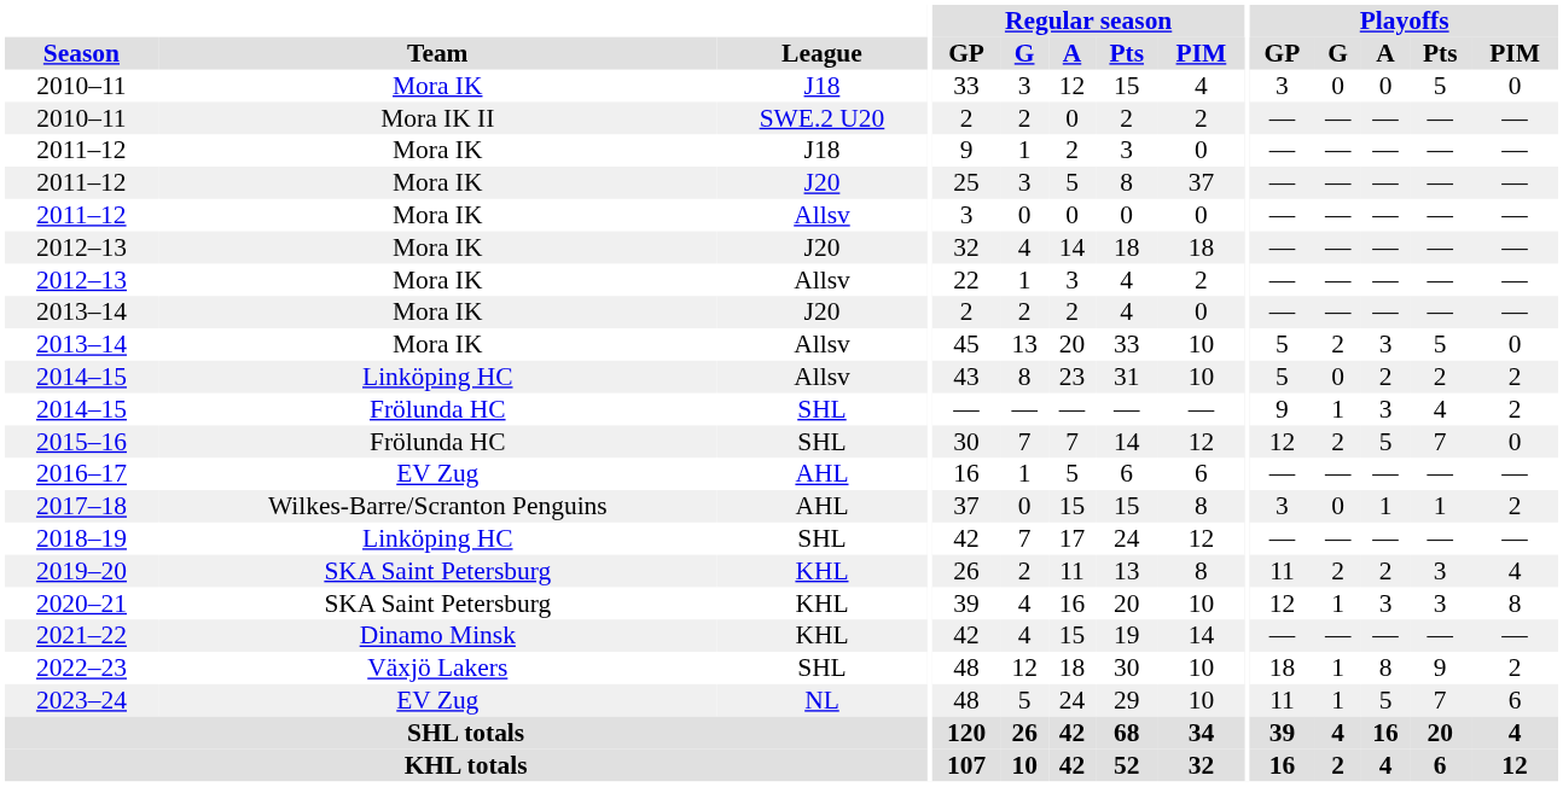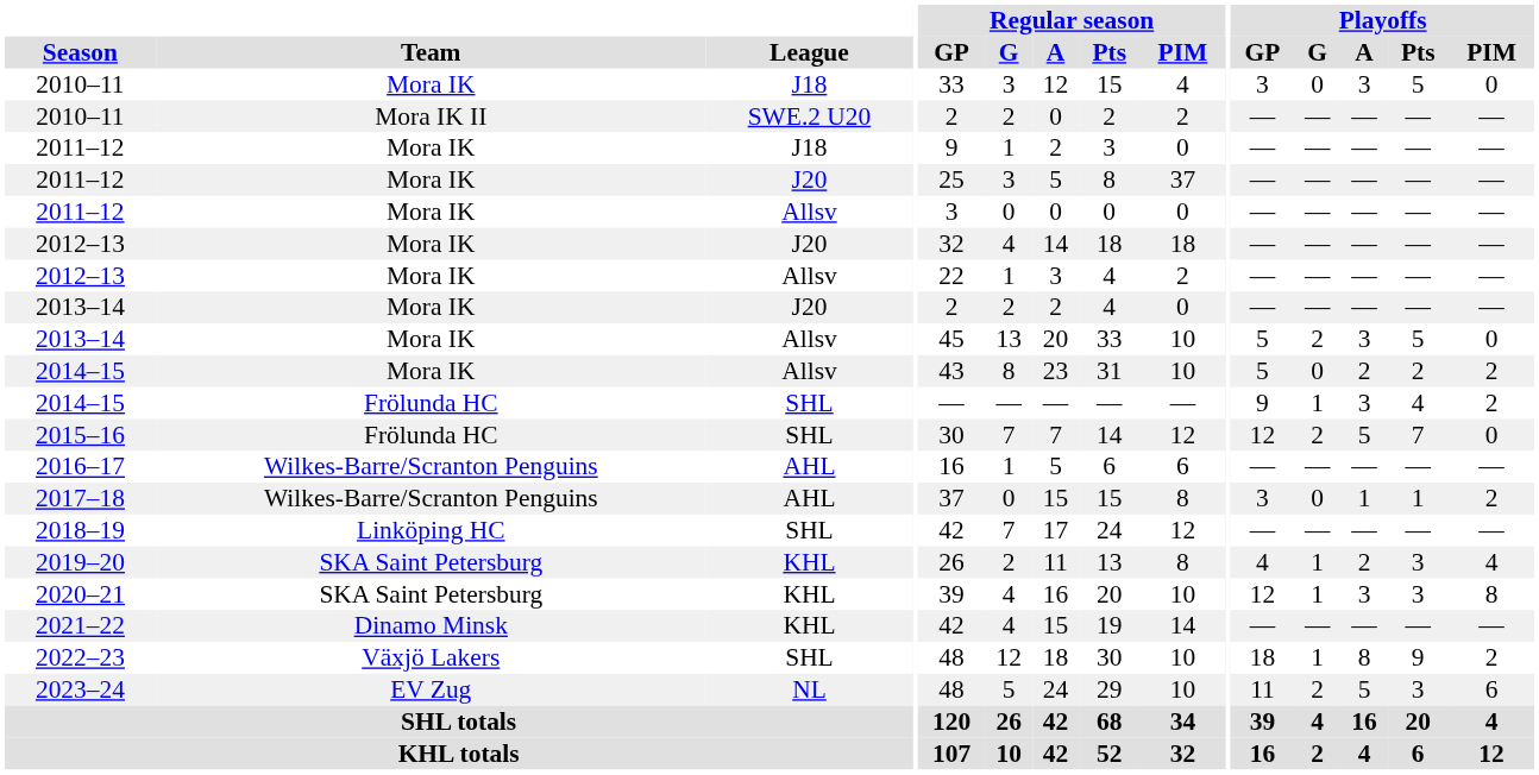 <table border="0" cellpadding="1" cellspacing="0" style="text-align:center; width:60em">
 <tr bgcolor="#e0e0e0">
 <th colspan="3" bgcolor="#ffffff"></th>
 <th rowspan="99" bgcolor="#ffffff"></th>
 <th colspan="5"><a href='#'>Regular season</a></th>
 <th rowspan="99" bgcolor="#ffffff"></th>
 <th colspan="5"><a href='#'>Playoffs</a></th>
 </tr>
 <tr bgcolor="#e0e0e0">
 <th><a href='#'>Season</a></th>
 <th>Team</th>
 <th>League</th>
 <th>GP</th>
 <th><a href='#'>G</a></th>
 <th><a href='#'>A</a></th>
 <th><a href='#'>Pts</a></th>
 <th><a href='#'>PIM</a></th>
 <th>GP</th>
 <th>G</th>
 <th>A</th>
 <th>Pts</th>
 <th>PIM</th>
 </tr>
 <tr>
 <td>2010–11</td>
 <td><a href='#'>Mora IK</a></td>
 <td><a href='#'>J18</a></td>
 <td>33</td>
 <td>3</td>
 <td>12</td>
 <td>15</td>
 <td>4</td>
 <td>3</td>
 <td>0</td>
-<td>0</td>
+<td>3</td>
 <td>5</td>
 <td>0</td>
 </tr>
 <tr bgcolor="#f0f0f0">
 <td>2010–11</td>
 <td>Mora IK II</td>
 <td><a href='#'>SWE.2 U20</a></td>
 <td>2</td>
 <td>2</td>
 <td>0</td>
 <td>2</td>
 <td>2</td>
 <td>—</td>
 <td>—</td>
 <td>—</td>
 <td>—</td>
 <td>—</td>
 </tr>
 <tr>
 <td>2011–12</td>
 <td>Mora IK</td>
 <td>J18</td>
 <td>9</td>
 <td>1</td>
 <td>2</td>
 <td>3</td>
 <td>0</td>
 <td>—</td>
 <td>—</td>
 <td>—</td>
 <td>—</td>
 <td>—</td>
 </tr>
 <tr bgcolor="#f0f0f0">
 <td>2011–12</td>
 <td>Mora IK</td>
 <td><a href='#'>J20</a></td>
 <td>25</td>
 <td>3</td>
 <td>5</td>
 <td>8</td>
 <td>37</td>
 <td>—</td>
 <td>—</td>
 <td>—</td>
 <td>—</td>
 <td>—</td>
 </tr>
 <tr>
 <td><a href='#'>2011–12</a></td>
 <td>Mora IK</td>
 <td><a href='#'>Allsv</a></td>
 <td>3</td>
 <td>0</td>
 <td>0</td>
 <td>0</td>
 <td>0</td>
 <td>—</td>
 <td>—</td>
 <td>—</td>
 <td>—</td>
 <td>—</td>
 </tr>
 <tr bgcolor="#f0f0f0">
 <td>2012–13</td>
 <td>Mora IK</td>
 <td>J20</td>
 <td>32</td>
 <td>4</td>
 <td>14</td>
 <td>18</td>
 <td>18</td>
 <td>—</td>
 <td>—</td>
 <td>—</td>
 <td>—</td>
 <td>—</td>
 </tr>
 <tr>
 <td><a href='#'>2012–13</a></td>
 <td>Mora IK</td>
 <td>Allsv</td>
 <td>22</td>
 <td>1</td>
 <td>3</td>
 <td>4</td>
 <td>2</td>
 <td>—</td>
 <td>—</td>
 <td>—</td>
 <td>—</td>
 <td>—</td>
 </tr>
 <tr bgcolor="#f0f0f0">
 <td>2013–14</td>
 <td>Mora IK</td>
 <td>J20</td>
 <td>2</td>
 <td>2</td>
 <td>2</td>
 <td>4</td>
 <td>0</td>
 <td>—</td>
 <td>—</td>
 <td>—</td>
 <td>—</td>
 <td>—</td>
 </tr>
 <tr>
 <td><a href='#'>2013–14</a></td>
 <td>Mora IK</td>
 <td>Allsv</td>
 <td>45</td>
 <td>13</td>
 <td>20</td>
 <td>33</td>
 <td>10</td>
 <td>5</td>
 <td>2</td>
 <td>3</td>
 <td>5</td>
 <td>0</td>
 </tr>
 <tr bgcolor="#f0f0f0">
 <td><a href='#'>2014–15</a></td>
-<td><a href='#'>Linköping HC</a></td>
+<td>Mora IK</td>
 <td>Allsv</td>
 <td>43</td>
 <td>8</td>
 <td>23</td>
 <td>31</td>
 <td>10</td>
 <td>5</td>
 <td>0</td>
 <td>2</td>
 <td>2</td>
 <td>2</td>
 </tr>
 <tr>
 <td><a href='#'>2014–15</a></td>
 <td><a href='#'>Frölunda HC</a></td>
 <td><a href='#'>SHL</a></td>
 <td>—</td>
 <td>—</td>
 <td>—</td>
 <td>—</td>
 <td>—</td>
 <td>9</td>
 <td>1</td>
 <td>3</td>
 <td>4</td>
 <td>2</td>
 </tr>
 <tr bgcolor="#f0f0f0">
 <td><a href='#'>2015–16</a></td>
 <td>Frölunda HC</td>
 <td>SHL</td>
 <td>30</td>
 <td>7</td>
 <td>7</td>
 <td>14</td>
 <td>12</td>
 <td>12</td>
 <td>2</td>
 <td>5</td>
 <td>7</td>
 <td>0</td>
 </tr>
 <tr>
 <td><a href='#'>2016–17</a></td>
-<td><a href='#'>EV Zug</a></td>
+<td><a href='#'>Wilkes-Barre/Scranton Penguins</a></td>
 <td><a href='#'>AHL</a></td>
 <td>16</td>
 <td>1</td>
 <td>5</td>
 <td>6</td>
 <td>6</td>
 <td>—</td>
 <td>—</td>
 <td>—</td>
 <td>—</td>
 <td>—</td>
 </tr>
 <tr bgcolor="#f0f0f0">
 <td><a href='#'>2017–18</a></td>
 <td>Wilkes-Barre/Scranton Penguins</td>
 <td>AHL</td>
 <td>37</td>
 <td>0</td>
 <td>15</td>
 <td>15</td>
 <td>8</td>
 <td>3</td>
 <td>0</td>
 <td>1</td>
 <td>1</td>
 <td>2</td>
 </tr>
 <tr>
 <td><a href='#'>2018–19</a></td>
 <td><a href='#'>Linköping HC</a></td>
 <td>SHL</td>
 <td>42</td>
 <td>7</td>
 <td>17</td>
 <td>24</td>
 <td>12</td>
 <td>—</td>
 <td>—</td>
 <td>—</td>
 <td>—</td>
 <td>—</td>
 </tr>
 <tr bgcolor="#f0f0f0">
 <td><a href='#'>2019–20</a></td>
 <td><a href='#'>SKA Saint Petersburg</a></td>
 <td><a href='#'>KHL</a></td>
 <td>26</td>
 <td>2</td>
 <td>11</td>
 <td>13</td>
 <td>8</td>
-<td>11</td>
-<td>2</td>
+<td>4</td>
+<td>1</td>
 <td>2</td>
 <td>3</td>
 <td>4</td>
 </tr>
 <tr>
 <td><a href='#'>2020–21</a></td>
 <td>SKA Saint Petersburg</td>
 <td>KHL</td>
 <td>39</td>
 <td>4</td>
 <td>16</td>
 <td>20</td>
 <td>10</td>
 <td>12</td>
 <td>1</td>
 <td>3</td>
 <td>3</td>
 <td>8</td>
 </tr>
 <tr bgcolor="#f0f0f0">
 <td><a href='#'>2021–22</a></td>
 <td><a href='#'>Dinamo Minsk</a></td>
 <td>KHL</td>
 <td>42</td>
 <td>4</td>
 <td>15</td>
 <td>19</td>
 <td>14</td>
 <td>—</td>
 <td>—</td>
 <td>—</td>
 <td>—</td>
 <td>—</td>
 </tr>
 <tr>
 <td><a href='#'>2022–23</a></td>
 <td><a href='#'>Växjö Lakers</a></td>
 <td>SHL</td>
 <td>48</td>
 <td>12</td>
 <td>18</td>
 <td>30</td>
 <td>10</td>
 <td>18</td>
 <td>1</td>
 <td>8</td>
 <td>9</td>
 <td>2</td>
 </tr>
 <tr bgcolor="#f0f0f0">
 <td><a href='#'>2023–24</a></td>
 <td><a href='#'>EV Zug</a></td>
 <td><a href='#'>NL</a></td>
 <td>48</td>
 <td>5</td>
 <td>24</td>
 <td>29</td>
 <td>10</td>
 <td>11</td>
-<td>1</td>
+<td>2</td>
 <td>5</td>
-<td>7</td>
+<td>3</td>
 <td>6</td>
 </tr>
 <tr bgcolor="#e0e0e0">
 <th colspan="3">SHL totals</th>
 <th>120</th>
 <th>26</th>
 <th>42</th>
 <th>68</th>
 <th>34</th>
 <th>39</th>
 <th>4</th>
 <th>16</th>
 <th>20</th>
 <th>4</th>
 </tr>
 <tr bgcolor="#e0e0e0">
 <th colspan="3">KHL totals</th>
 <th>107</th>
 <th>10</th>
 <th>42</th>
 <th>52</th>
 <th>32</th>
 <th>16</th>
 <th>2</th>
 <th>4</th>
 <th>6</th>
 <th>12</th>
 </tr>
 </table>
